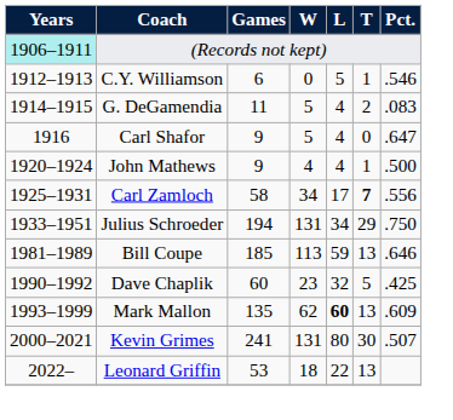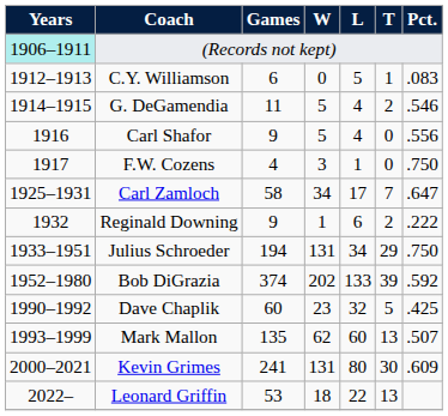 <table class="wikitable" style="text-align:center">
 <tr>
 <th style="background:#041E42; color:White;">Years</th>
 <th style="background:#041E42; color:White;">Coach</th>
 <th style="background:#041E42; color:White;">Games</th>
 <th style="background:#041E42; color:White;">W</th>
 <th style="background:#041E42; color:White;">L</th>
 <th style="background:#041E42; color:White;">T</th>
 <th style="background:#041E42; color:White;">Pct.</th>
 </tr>
 <tr>
 <td style="background: paleturquoise;">1906–1911</td>
 <td colspan="6" style= background:#EAECF0><em>(Records not kept)</em></td>
 </tr>
 <tr>
 <td>1912–1913</td>
 <td>C.Y. Williamson</td>
 <td>6</td>
 <td>0</td>
 <td>5</td>
 <td>1</td>
-<td>.546</td>
+<td>.083</td>
 </tr>
 <tr>
 <td>1914–1915</td>
 <td>G. DeGamendia</td>
 <td>11</td>
 <td>5</td>
 <td>4</td>
 <td>2</td>
-<td>.083</td>
+<td>.546</td>
 </tr>
 <tr>
 <td>1916</td>
 <td>Carl Shafor</td>
 <td>9</td>
 <td>5</td>
 <td>4</td>
 <td>0</td>
-<td>.647</td>
+<td>.556</td>
 </tr>
 <tr>
-<td>1920–1924</td>
-<td>John Mathews</td>
-<td>9</td>
+<td>1917</td>
+<td>F.W. Cozens</td>
 <td>4</td>
-<td>4</td>
+<td>3</td>
 <td>1</td>
-<td>.500</td>
+<td>0</td>
+<td>.750</td>
 </tr>
 <tr>
 <td>1925–1931</td>
 <td><a href='#'>Carl Zamloch</a></td>
 <td>58</td>
 <td>34</td>
 <td>17</td>
-<td><strong>7</strong></td>
-<td>.556</td>
+<td>7</td>
+<td>.647</td>
+</tr>
+<tr>
+<td>1932</td>
+<td>Reginald Downing</td>
+<td>9</td>
+<td>1</td>
+<td>6</td>
+<td>2</td>
+<td>.222</td>
 </tr>
 <tr>
 <td>1933–1951</td>
 <td>Julius Schroeder</td>
 <td>194</td>
 <td>131</td>
 <td>34</td>
 <td>29</td>
 <td>.750</td>
 </tr>
 <tr>
-<td>1981–1989</td>
-<td>Bill Coupe</td>
-<td>185</td>
-<td>113</td>
-<td>59</td>
-<td>13</td>
-<td>.646</td>
+<td>1952–1980</td>
+<td>Bob DiGrazia</td>
+<td>374</td>
+<td>202</td>
+<td>133</td>
+<td>39</td>
+<td>.592</td>
 </tr>
 <tr>
 <td>1990–1992</td>
 <td>Dave Chaplik</td>
 <td>60</td>
 <td>23</td>
 <td>32</td>
 <td>5</td>
 <td>.425</td>
 </tr>
 <tr>
 <td>1993–1999</td>
 <td>Mark Mallon</td>
 <td>135</td>
 <td>62</td>
-<td><strong>60</strong></td>
+<td>60</td>
 <td>13</td>
-<td>.609</td>
+<td>.507</td>
 </tr>
 <tr>
 <td>2000–2021</td>
 <td><a href='#'>Kevin Grimes</a></td>
 <td>241</td>
 <td>131</td>
 <td>80</td>
 <td>30</td>
-<td>.507</td>
+<td>.609</td>
 </tr>
 <tr>
 <td>2022–</td>
 <td><a href='#'>Leonard Griffin</a></td>
 <td>53</td>
 <td>18</td>
 <td>22</td>
 <td>13</td>
 <td></td>
 </tr>
 <tr>
 </tr>
 </table>
